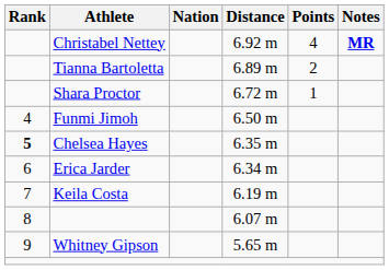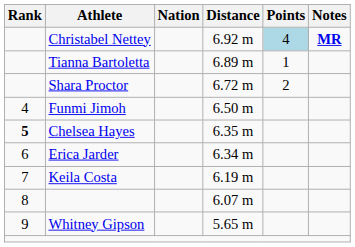 <table class="wikitable mw-datatable sortable" style="text-align:center;">
 <tr>
 <th>Rank</th>
 <th>Athlete</th>
 <th>Nation</th>
 <th>Distance</th>
 <th>Points</th>
 <th>Notes</th>
 </tr>
 <tr>
 <td></td>
 <td align=left><a href='#'>Christabel Nettey</a></td>
 <td align=left></td>
 <td>6.92 m </td>
-<td>4</td>
+<td style="background: lightblue;">4</td>
 <td><strong><a href='#'>MR</a></strong></td>
 </tr>
 <tr>
 <td></td>
 <td align=left><a href='#'>Tianna Bartoletta</a></td>
 <td align=left></td>
 <td>6.89 m </td>
-<td>2</td>
+<td>1</td>
 <td></td>
 </tr>
 <tr>
 <td></td>
 <td align=left><a href='#'>Shara Proctor</a></td>
 <td align=left></td>
 <td>6.72 m </td>
-<td>1</td>
+<td>2</td>
 <td></td>
 </tr>
 <tr>
 <td>4</td>
 <td align=left><a href='#'>Funmi Jimoh</a></td>
 <td align=left></td>
 <td>6.50 m </td>
 <td></td>
 <td></td>
 </tr>
 <tr>
 <td><strong>5</strong></td>
 <td align=left><a href='#'>Chelsea Hayes</a></td>
 <td align=left></td>
 <td>6.35 m </td>
 <td></td>
 <td></td>
 </tr>
 <tr>
 <td>6</td>
 <td align=left><a href='#'>Erica Jarder</a></td>
 <td align=left></td>
 <td>6.34 m </td>
 <td></td>
 <td></td>
 </tr>
 <tr>
 <td>7</td>
 <td align=left><a href='#'>Keila Costa</a></td>
 <td align=left></td>
 <td>6.19 m </td>
 <td></td>
 <td></td>
 </tr>
 <tr>
 <td>8</td>
 <td align=left></td>
 <td align=left></td>
 <td>6.07 m </td>
 <td></td>
 <td></td>
 </tr>
 <tr>
 <td>9</td>
 <td align=left><a href='#'>Whitney Gipson</a></td>
 <td align=left></td>
 <td>5.65 m </td>
 <td></td>
 <td></td>
 </tr>
 <tr class="sortbottom">
 <td colspan=6></td>
 </tr>
 </table>
